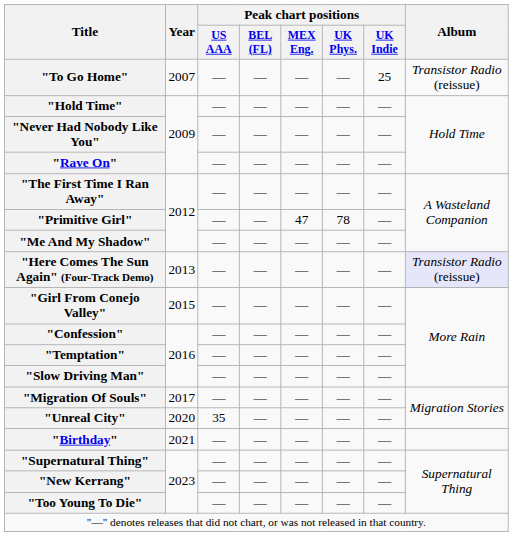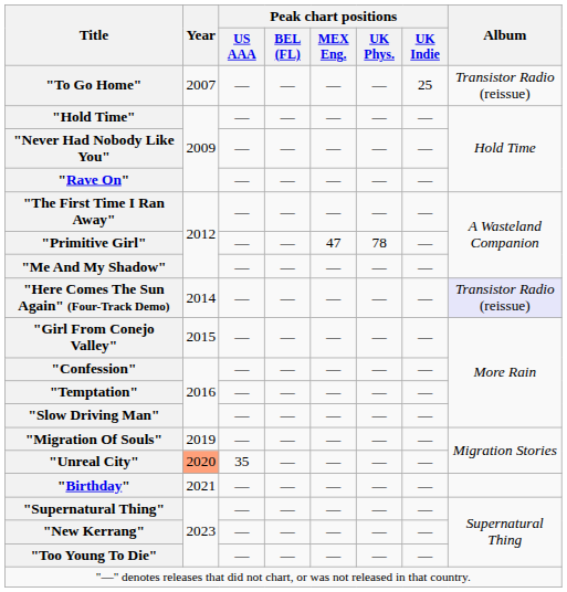 <table class="wikitable plainrowheaders" style="text-align:center;">
 <tr>
 <th rowspan="2">Title</th>
 <th rowspan="2">Year</th>
 <th colspan="5">Peak chart positions</th>
 <th rowspan="2">Album</th>
 </tr>
 <tr>
 <th scope="col" style="width:3em;font-size:90%;"><a href='#'>US<br>AAA</a><br></th>
 <th scope="col" style="width:3em;font-size:90%;"><a href='#'>BEL<br>(FL)</a><br></th>
 <th scope="col" style="width:3em;font-size:90%;"><a href='#'>MEX<br>Eng.</a><br></th>
 <th scope="col" style="width:3em;font-size:90%;"><a href='#'>UK<br>Phys.</a><br></th>
 <th scope="col" style="width:3em;font-size:90%;"><a href='#'>UK<br>Indie</a><br></th>
 </tr>
 <tr>
 <th scope="row">"To Go Home"</th>
 <td>2007</td>
 <td>—</td>
 <td>—</td>
 <td>—</td>
 <td>—</td>
 <td>25</td>
 <td><em>Transistor Radio</em> (reissue)</td>
 </tr>
 <tr>
 <th scope="row">"Hold Time"</th>
 <td rowspan="3">2009</td>
 <td>—</td>
 <td>—</td>
 <td>—</td>
 <td>—</td>
 <td>—</td>
 <td rowspan="3"><em>Hold Time</em></td>
 </tr>
 <tr>
 <th scope="row">"Never Had Nobody Like You"<br></th>
 <td>—</td>
 <td>—</td>
 <td>—</td>
 <td>—</td>
 <td>—</td>
 </tr>
 <tr>
 <th scope="row">"<a href='#'>Rave On</a>"<br></th>
 <td>—</td>
 <td>—</td>
 <td>—</td>
 <td>—</td>
 <td>—</td>
 </tr>
 <tr>
 <th scope="row">"The First Time I Ran Away"</th>
 <td rowspan="3">2012</td>
 <td>—</td>
 <td>—</td>
 <td>—</td>
 <td>—</td>
 <td>—</td>
 <td rowspan="3"><em>A Wasteland Companion</em></td>
 </tr>
 <tr>
 <th scope="row">"Primitive Girl"</th>
 <td>—</td>
 <td>—</td>
 <td>47</td>
 <td>78</td>
 <td>—</td>
 </tr>
 <tr>
 <th scope="row">"Me And My Shadow"</th>
 <td>—</td>
 <td>—</td>
 <td>—</td>
 <td>—</td>
 <td>—</td>
 </tr>
 <tr>
 <th scope="row">"Here Comes The Sun Again" <small>(Four-Track Demo)</small></th>
-<td>2013</td>
+<td>2014</td>
 <td>—</td>
 <td>—</td>
 <td>—</td>
 <td>—</td>
 <td>—</td>
 <td style="background: lavender;"><em>Transistor Radio</em> (reissue)</td>
 </tr>
 <tr>
 <th scope="row">"Girl From Conejo Valley"</th>
 <td>2015</td>
 <td>—</td>
 <td>—</td>
 <td>—</td>
 <td>—</td>
 <td>—</td>
 <td rowspan="4"><em>More Rain</em></td>
 </tr>
 <tr>
 <th scope="row">"Confession"</th>
 <td rowspan="3">2016</td>
 <td>—</td>
 <td>—</td>
 <td>—</td>
 <td>—</td>
 <td>—</td>
 </tr>
 <tr>
 <th scope="row">"Temptation"</th>
 <td>—</td>
 <td>—</td>
 <td>—</td>
 <td>—</td>
 <td>—</td>
 </tr>
 <tr>
 <th scope="row">"Slow Driving Man"</th>
 <td>—</td>
 <td>—</td>
 <td>—</td>
 <td>—</td>
 <td>—</td>
 </tr>
 <tr>
 <th scope="row">"Migration Of Souls"</th>
-<td>2017</td>
+<td>2019</td>
 <td>—</td>
 <td>—</td>
 <td>—</td>
 <td>—</td>
 <td>—</td>
 <td rowspan="2"><em>Migration Stories</em></td>
 </tr>
 <tr>
 <th scope="row">"Unreal City"</th>
-<td>2020</td>
+<td style="background: lightsalmon;">2020</td>
 <td>35</td>
 <td>—</td>
 <td>—</td>
 <td>—</td>
 <td>—</td>
 </tr>
 <tr>
 <th scope="row">"<a href='#'>Birthday</a>"</th>
 <td>2021</td>
 <td>—</td>
 <td>—</td>
 <td>—</td>
 <td>—</td>
 <td>—</td>
 <td></td>
 </tr>
 <tr>
 <th scope="row">"Supernatural Thing"</th>
 <td rowspan="3">2023</td>
 <td>—</td>
 <td>—</td>
 <td>—</td>
 <td>—</td>
 <td>—</td>
 <td rowspan="3"><em>Supernatural Thing</em></td>
 </tr>
 <tr>
 <th scope="row">"New Kerrang"</th>
 <td>—</td>
 <td>—</td>
 <td>—</td>
 <td>—</td>
 <td>—</td>
 </tr>
 <tr>
 <th scope="row">"Too Young To Die"<br></th>
 <td>—</td>
 <td>—</td>
 <td>—</td>
 <td>—</td>
 <td>—</td>
 </tr>
 <tr>
 <td colspan="14" style="text-align:center; font-size:85%">"—" denotes releases that did not chart, or was not released in that country.</td>
 </tr>
 </table>
